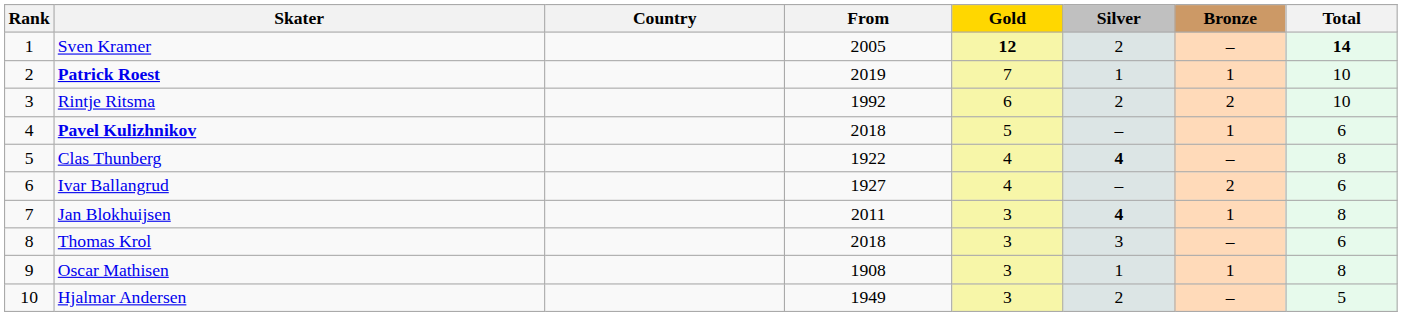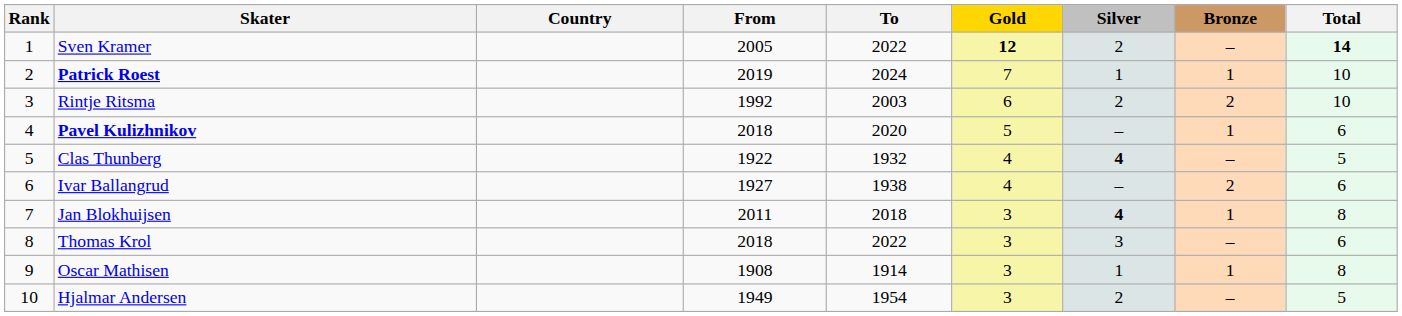 <table class="wikitable plainrowheaders" width=80% style="text-align:center;">
 <tr style="background-color:#EDEDED;">
 <th class="hintergrundfarbe5" style="width:1em">Rank</th>
 <th class="hintergrundfarbe5">Skater</th>
 <th class="hintergrundfarbe5">Country</th>
 <th class="hintergrundfarbe5">From</th>
+<th class="hintergrundfarbe5">To</th>
 <th style="background:    gold; width:8%">Gold</th>
 <th style="background:  silver; width:8%">Silver</th>
 <th style="background: #CC9966; width:8%">Bronze</th>
 <th class="hintergrundfarbe5" style="width:8%">Total</th>
 </tr>
 <tr>
 <td>1</td>
 <td align="left"><a href='#'>Sven Kramer</a></td>
 <td align="left"></td>
 <td>2005</td>
+<td>2022</td>
 <td bgcolor="#F7F6A8"><strong>12</strong></td>
 <td bgcolor="#DCE5E5">2</td>
 <td bgcolor="#FFDAB9">–</td>
 <td bgcolor="#E7FAEC"><strong>14</strong></td>
 </tr>
 <tr align="center">
 <td>2</td>
 <td align="left"><strong><a href='#'>Patrick Roest</a></strong></td>
 <td align="left"></td>
 <td>2019</td>
+<td>2024</td>
 <td bgcolor="#F7F6A8">7</td>
 <td bgcolor="#DCE5E5">1</td>
 <td bgcolor="#FFDAB9">1</td>
 <td bgcolor="#E7FAEC">10</td>
 </tr>
 <tr align="center">
 <td>3</td>
 <td align="left"><a href='#'>Rintje Ritsma</a></td>
 <td align="left"></td>
 <td>1992</td>
+<td>2003</td>
 <td bgcolor="#F7F6A8">6</td>
 <td bgcolor="#DCE5E5">2</td>
 <td bgcolor="#FFDAB9">2</td>
 <td bgcolor="#E7FAEC">10</td>
 </tr>
 <tr align="center">
 <td>4</td>
 <td align="left"><strong><a href='#'>Pavel Kulizhnikov</a></strong></td>
 <td align="left"></td>
 <td>2018</td>
+<td>2020</td>
 <td bgcolor="#F7F6A8">5</td>
 <td bgcolor="#DCE5E5">–</td>
 <td bgcolor="#FFDAB9">1</td>
 <td bgcolor="#E7FAEC">6</td>
 </tr>
 <tr align="center">
 <td>5</td>
 <td align="left"><a href='#'>Clas Thunberg</a></td>
 <td align="left"></td>
 <td>1922</td>
+<td>1932</td>
 <td bgcolor="#F7F6A8">4</td>
 <td bgcolor="#DCE5E5"><strong>4</strong></td>
 <td bgcolor="#FFDAB9">–</td>
-<td bgcolor="#E7FAEC">8</td>
+<td bgcolor="#E7FAEC">5</td>
 </tr>
 <tr align="center">
 <td>6</td>
 <td align="left"><a href='#'>Ivar Ballangrud</a></td>
 <td align="left"></td>
 <td>1927</td>
+<td>1938</td>
 <td bgcolor="#F7F6A8">4</td>
 <td bgcolor="#DCE5E5">–</td>
 <td bgcolor="#FFDAB9">2</td>
 <td bgcolor="#E7FAEC">6</td>
 </tr>
 <tr align="center">
 <td>7</td>
 <td align="left"><a href='#'>Jan Blokhuijsen</a></td>
 <td align="left"></td>
 <td>2011</td>
+<td>2018</td>
 <td bgcolor="#F7F6A8">3</td>
 <td bgcolor="#DCE5E5"><strong>4</strong></td>
 <td bgcolor="#FFDAB9">1</td>
 <td bgcolor="#E7FAEC">8</td>
 </tr>
 <tr align="center">
 <td>8</td>
 <td align="left"><a href='#'>Thomas Krol</a></td>
 <td align="left"></td>
 <td>2018</td>
+<td>2022</td>
 <td bgcolor="#F7F6A8">3</td>
 <td bgcolor="#DCE5E5">3</td>
 <td bgcolor="#FFDAB9">–</td>
 <td bgcolor="#E7FAEC">6</td>
 </tr>
 <tr align="center">
 <td>9</td>
 <td align="left"><a href='#'>Oscar Mathisen</a></td>
 <td align="left"></td>
 <td>1908</td>
+<td>1914</td>
 <td bgcolor="#F7F6A8">3</td>
 <td bgcolor="#DCE5E5">1</td>
 <td bgcolor="#FFDAB9">1</td>
 <td bgcolor="#E7FAEC">8</td>
 </tr>
 <tr align="center">
 <td>10</td>
 <td align="left"><a href='#'>Hjalmar Andersen</a></td>
 <td align="left"></td>
 <td>1949</td>
+<td>1954</td>
 <td bgcolor="#F7F6A8">3</td>
 <td bgcolor="#DCE5E5">2</td>
 <td bgcolor="#FFDAB9">–</td>
 <td bgcolor="#E7FAEC">5</td>
 </tr>
 </table>
